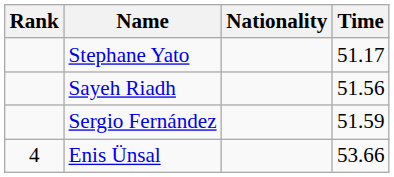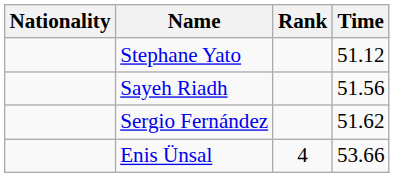 <table class="wikitable sortable"  style="text-align:center">
 <tr>
+<th>Nationality</th>
+<th>Name</th>
 <th>Rank</th>
-<th>Name</th>
-<th>Nationality</th>
 <th>Time</th>
 </tr>
 <tr>
+<td align=left></td>
+<td align=left><a href='#'>Stephane Yato</a></td>
 <td></td>
-<td align=left><a href='#'>Stephane Yato</a></td>
-<td align=left></td>
-<td>51.17</td>
+<td>51.12</td>
 </tr>
 <tr>
+<td align=left></td>
+<td align=left><a href='#'>Sayeh Riadh</a></td>
 <td></td>
-<td align=left><a href='#'>Sayeh Riadh</a></td>
-<td align=left></td>
 <td>51.56</td>
 </tr>
 <tr>
+<td align=left></td>
+<td align=left><a href='#'>Sergio Fernández</a></td>
 <td></td>
-<td align=left><a href='#'>Sergio Fernández</a></td>
-<td align=left></td>
-<td>51.59</td>
+<td>51.62</td>
 </tr>
 <tr>
+<td align=left></td>
+<td align=left><a href='#'>Enis Ünsal</a></td>
 <td>4</td>
-<td align=left><a href='#'>Enis Ünsal</a></td>
-<td align=left></td>
 <td>53.66</td>
 </tr>
 </table>
